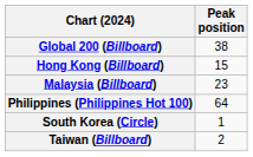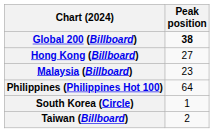 <table class="wikitable sortable plainrowheaders" style="text-align:center;">
 <tr>
 <th scope="col">Chart (2024)</th>
 <th scope="col">Peak<br>position</th>
 </tr>
 <tr>
 <th scope="row"><a href='#'>Global 200</a> (<em><a href='#'>Billboard</a></em>)</th>
-<td>38</td>
+<td><strong>38</strong></td>
 </tr>
 <tr>
 <th scope="row"><a href='#'>Hong Kong</a> (<em><a href='#'>Billboard</a></em>)</th>
-<td>15</td>
+<td>27</td>
 </tr>
 <tr>
 <th scope="row"><a href='#'>Malaysia</a> (<em><a href='#'>Billboard</a></em>)</th>
 <td>23</td>
 </tr>
 <tr>
 <th scope="row">Philippines (<a href='#'>Philippines Hot 100</a>)</th>
 <td>64</td>
 </tr>
 <tr>
 <th scope="row">South Korea (<a href='#'>Circle</a>)</th>
 <td>1</td>
 </tr>
 <tr>
 <th scope="row">Taiwan (<em><a href='#'>Billboard</a></em>)</th>
 <td>2</td>
 </tr>
 </table>
